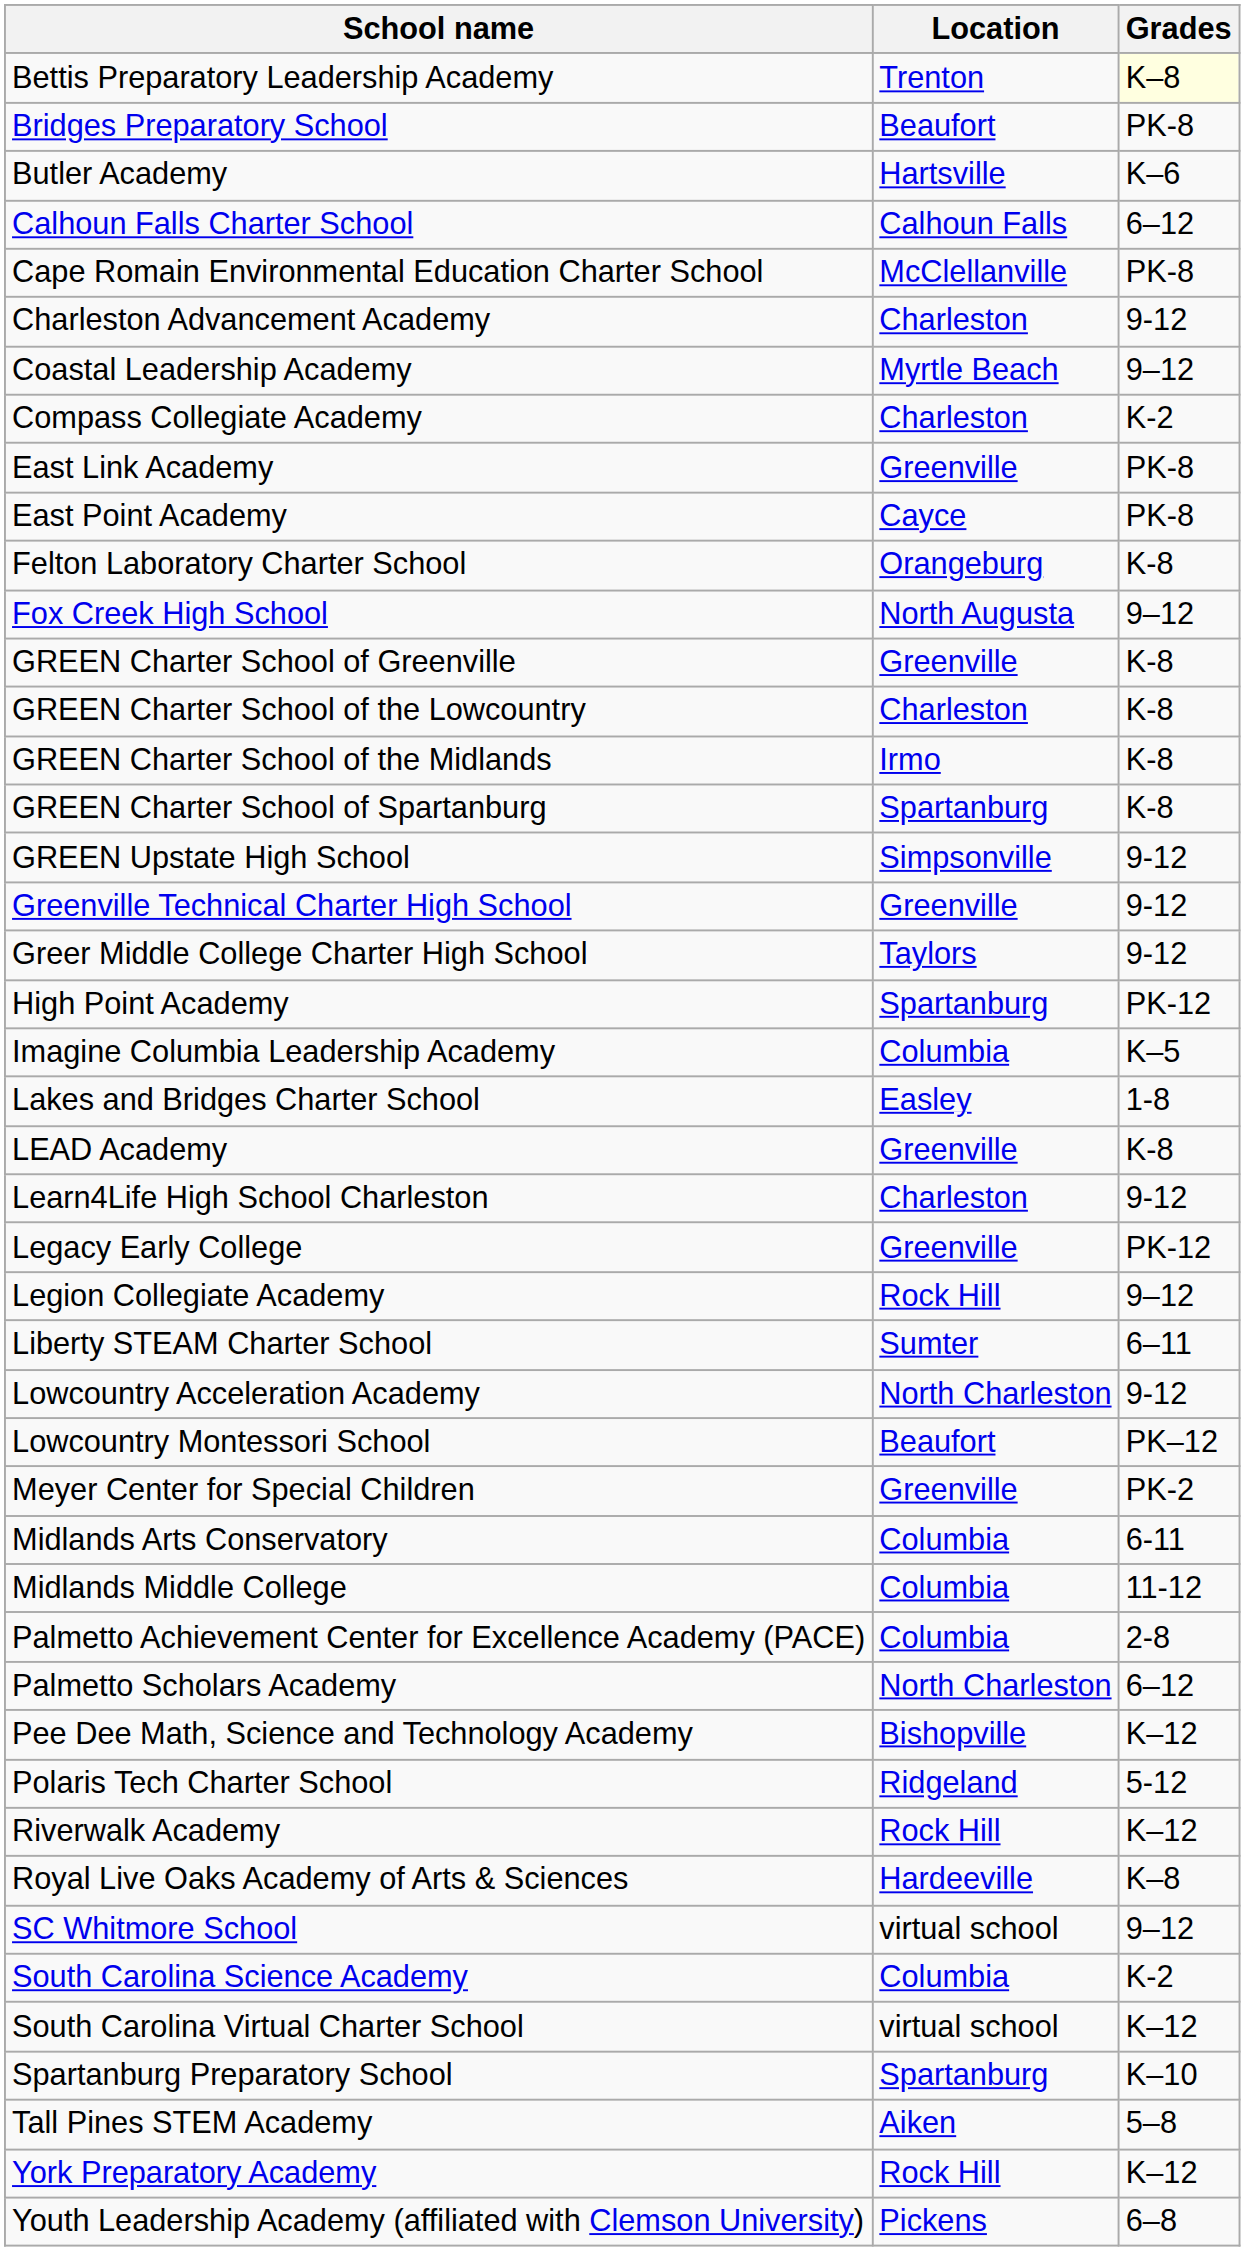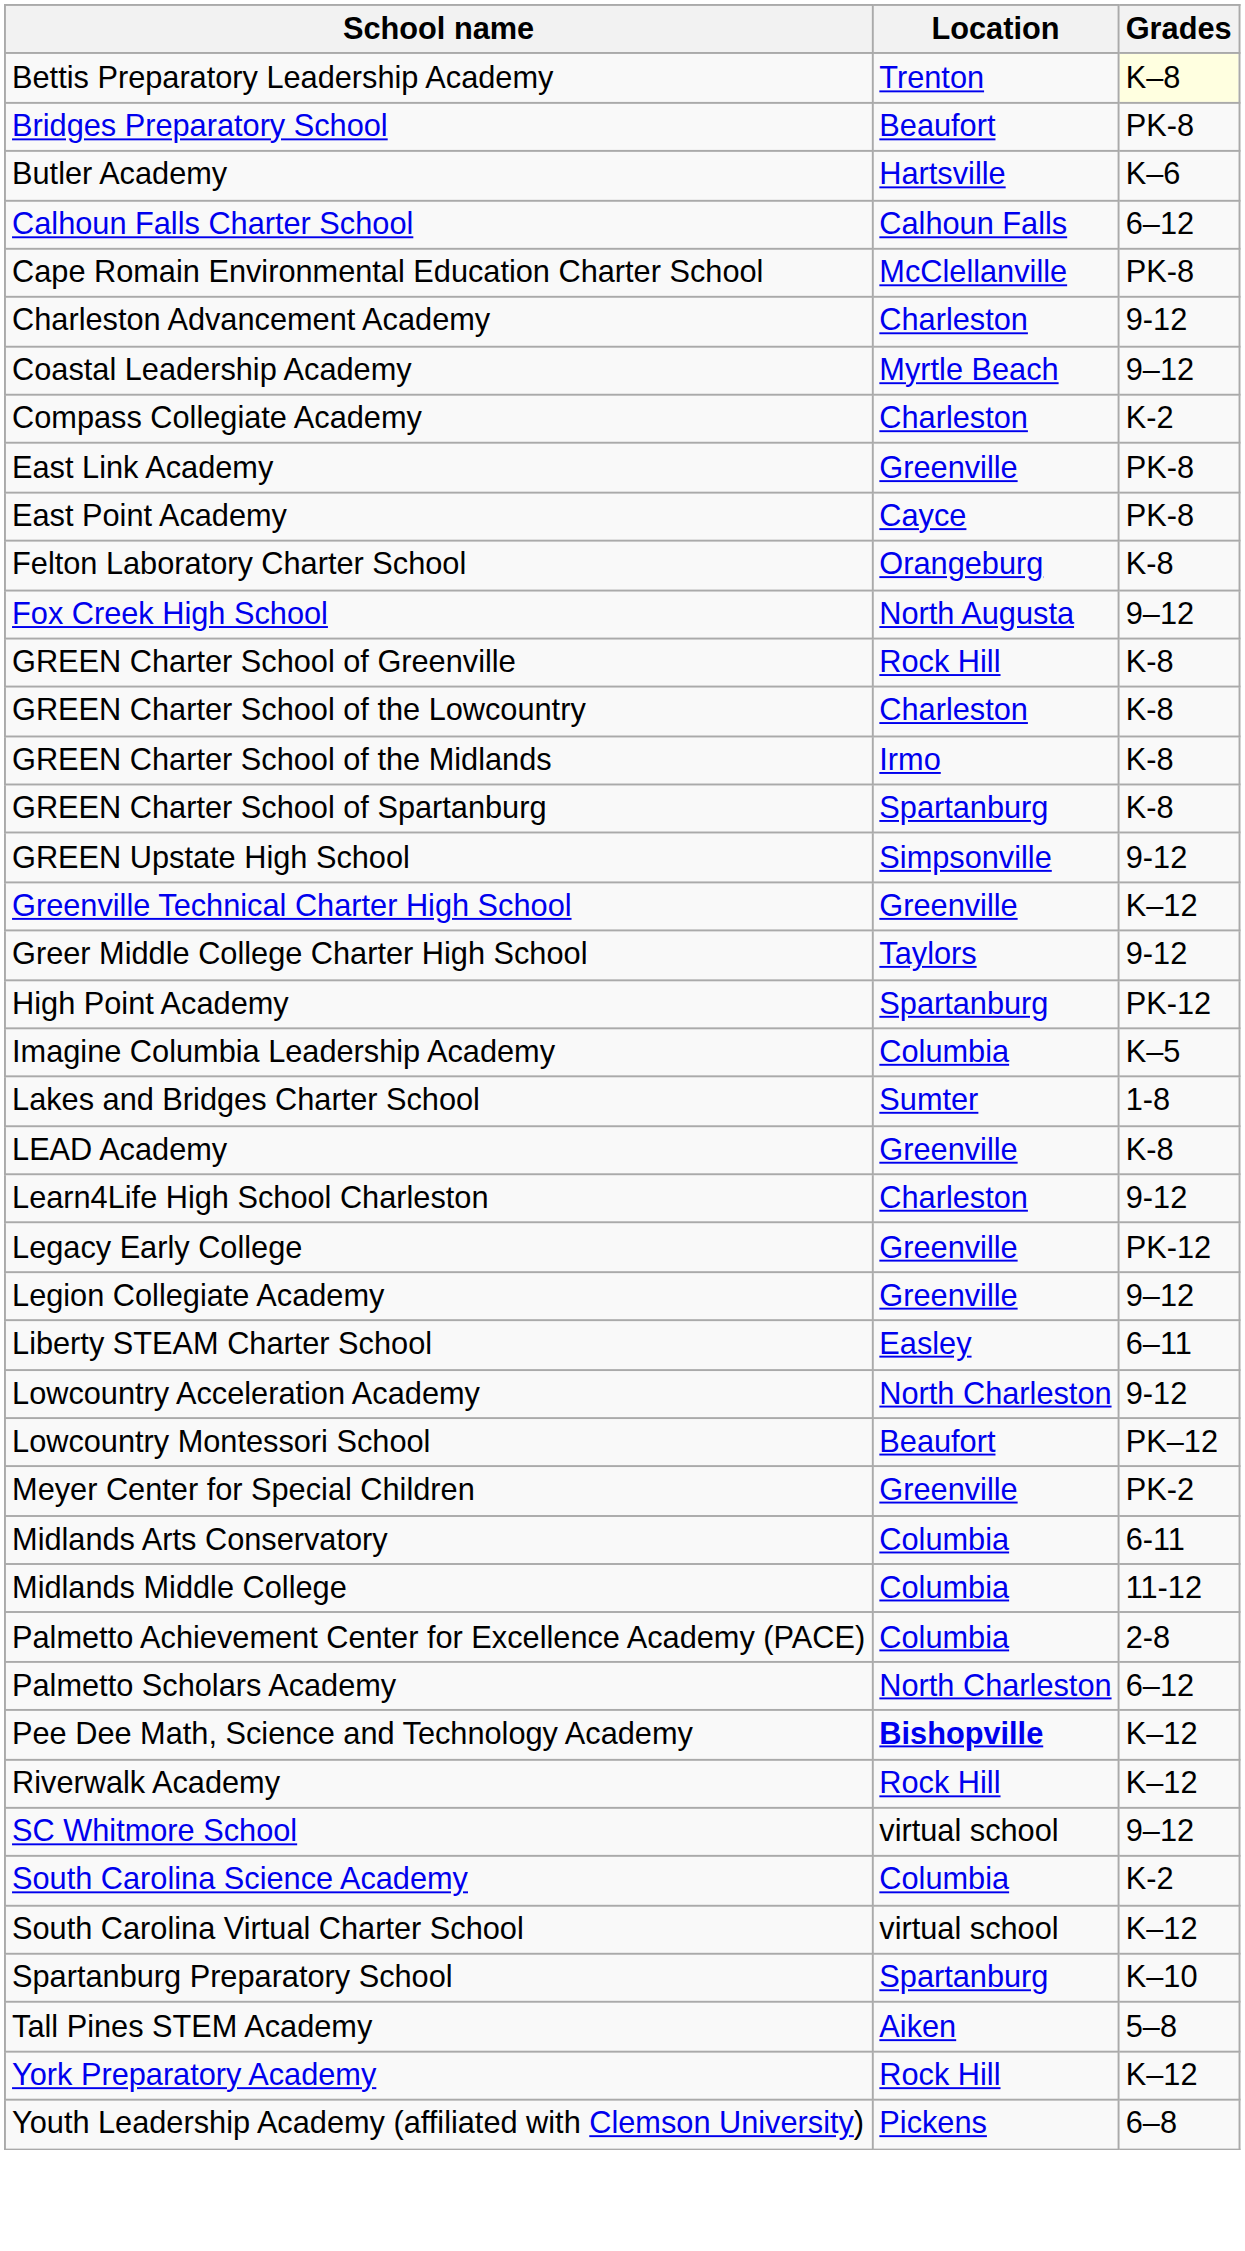 <table class="wikitable" border="1">
 <tr>
 <th>School name</th>
 <th>Location</th>
 <th>Grades</th>
 </tr>
 <tr>
 <td>Bettis Preparatory Leadership Academy</td>
 <td><a href='#'>Trenton</a></td>
 <td style="background: lightyellow;">K–8</td>
 </tr>
 <tr>
 <td><a href='#'>Bridges Preparatory School</a></td>
 <td><a href='#'>Beaufort</a></td>
 <td>PK-8</td>
 </tr>
 <tr>
 <td>Butler Academy</td>
 <td><a href='#'>Hartsville</a></td>
 <td>K–6</td>
 </tr>
 <tr>
 <td><a href='#'>Calhoun Falls Charter School</a></td>
 <td><a href='#'>Calhoun Falls</a></td>
 <td>6–12</td>
 </tr>
 <tr>
 <td>Cape Romain Environmental Education Charter School</td>
 <td><a href='#'>McClellanville</a></td>
 <td>PK-8</td>
 </tr>
 <tr>
 <td>Charleston Advancement Academy</td>
 <td><a href='#'>Charleston</a></td>
 <td>9-12</td>
 </tr>
 <tr>
 <td>Coastal Leadership Academy</td>
 <td><a href='#'>Myrtle Beach</a></td>
 <td>9–12</td>
 </tr>
 <tr>
 <td>Compass Collegiate Academy</td>
 <td><a href='#'>Charleston</a></td>
 <td>K-2</td>
 </tr>
 <tr>
 <td>East Link Academy</td>
 <td><a href='#'>Greenville</a></td>
 <td>PK-8</td>
 </tr>
 <tr>
 <td>East Point Academy</td>
 <td><a href='#'>Cayce</a></td>
 <td>PK-8</td>
 </tr>
 <tr>
 <td>Felton Laboratory Charter School</td>
 <td><a href='#'>Orangeburg</a></td>
 <td>K-8</td>
 </tr>
 <tr>
 <td><a href='#'>Fox Creek High School</a></td>
 <td><a href='#'>North Augusta</a></td>
 <td>9–12</td>
 </tr>
 <tr>
 <td>GREEN Charter School of Greenville</td>
-<td><a href='#'>Greenville</a></td>
+<td><a href='#'>Rock Hill</a></td>
 <td>K-8</td>
 </tr>
 <tr>
 <td>GREEN Charter School of the Lowcountry</td>
 <td><a href='#'>Charleston</a></td>
 <td>K-8</td>
 </tr>
 <tr>
 <td>GREEN Charter School of the Midlands</td>
 <td><a href='#'>Irmo</a></td>
 <td>K-8</td>
 </tr>
 <tr>
 <td>GREEN Charter School of Spartanburg</td>
 <td><a href='#'>Spartanburg</a></td>
 <td>K-8</td>
 </tr>
 <tr>
 <td>GREEN Upstate High School</td>
 <td><a href='#'>Simpsonville</a></td>
 <td>9-12</td>
 </tr>
 <tr>
 <td><a href='#'>Greenville Technical Charter High School</a></td>
 <td><a href='#'>Greenville</a></td>
-<td>9-12</td>
+<td>K–12</td>
 </tr>
 <tr>
 <td>Greer Middle College Charter High School</td>
 <td><a href='#'>Taylors</a></td>
 <td>9-12</td>
 </tr>
 <tr>
 <td>High Point Academy</td>
 <td><a href='#'>Spartanburg</a></td>
 <td>PK-12</td>
 </tr>
 <tr>
 <td>Imagine Columbia Leadership Academy</td>
 <td><a href='#'>Columbia</a></td>
 <td>K–5</td>
 </tr>
 <tr>
 <td>Lakes and Bridges Charter School</td>
-<td><a href='#'>Easley</a></td>
+<td><a href='#'>Sumter</a></td>
 <td>1-8</td>
 </tr>
 <tr>
 <td>LEAD Academy</td>
 <td><a href='#'>Greenville</a></td>
 <td>K-8</td>
 </tr>
 <tr>
 <td>Learn4Life High School Charleston</td>
 <td><a href='#'>Charleston</a></td>
 <td>9-12</td>
 </tr>
 <tr>
 <td>Legacy Early College</td>
 <td><a href='#'>Greenville</a></td>
 <td>PK-12</td>
 </tr>
 <tr>
 <td>Legion Collegiate Academy</td>
-<td><a href='#'>Rock Hill</a></td>
+<td><a href='#'>Greenville</a></td>
 <td>9–12</td>
 </tr>
 <tr>
 <td>Liberty STEAM Charter School</td>
-<td><a href='#'>Sumter</a></td>
+<td><a href='#'>Easley</a></td>
 <td>6–11</td>
 </tr>
 <tr>
 <td>Lowcountry Acceleration Academy</td>
 <td><a href='#'>North Charleston</a></td>
 <td>9-12</td>
 </tr>
 <tr>
 <td>Lowcountry Montessori School</td>
 <td><a href='#'>Beaufort</a></td>
 <td>PK–12</td>
 </tr>
 <tr>
 <td>Meyer Center for Special Children</td>
 <td><a href='#'>Greenville</a></td>
 <td>PK-2</td>
 </tr>
 <tr>
 <td>Midlands Arts Conservatory</td>
 <td><a href='#'>Columbia</a></td>
 <td>6-11</td>
 </tr>
 <tr>
 <td>Midlands Middle College</td>
 <td><a href='#'>Columbia</a></td>
 <td>11-12</td>
 </tr>
 <tr>
 <td>Palmetto Achievement Center for Excellence Academy (PACE)</td>
 <td><a href='#'>Columbia</a></td>
 <td>2-8</td>
 </tr>
 <tr>
 <td>Palmetto Scholars Academy</td>
 <td><a href='#'>North Charleston</a></td>
 <td>6–12</td>
 </tr>
 <tr>
 <td>Pee Dee Math, Science and Technology Academy</td>
-<td><a href='#'>Bishopville</a></td>
+<td><strong><a href='#'>Bishopville</a></strong></td>
 <td>K–12</td>
-</tr>
-<tr>
-<td>Polaris Tech Charter School</td>
-<td><a href='#'>Ridgeland</a></td>
-<td>5-12</td>
 </tr>
 <tr>
 <td>Riverwalk Academy</td>
 <td><a href='#'>Rock Hill</a></td>
 <td>K–12</td>
-</tr>
-<tr>
-<td>Royal Live Oaks Academy of Arts & Sciences</td>
-<td><a href='#'>Hardeeville</a></td>
-<td>K–8</td>
 </tr>
 <tr>
 <td><a href='#'>SC Whitmore School</a></td>
 <td>virtual school</td>
 <td>9–12</td>
 </tr>
 <tr>
 <td><a href='#'>South Carolina Science Academy</a></td>
 <td><a href='#'>Columbia</a></td>
 <td>K-2</td>
 </tr>
 <tr>
 <td>South Carolina Virtual Charter School</td>
 <td>virtual school</td>
 <td>K–12</td>
 </tr>
 <tr>
 <td>Spartanburg Preparatory School</td>
 <td><a href='#'>Spartanburg</a></td>
 <td>K–10</td>
 </tr>
 <tr>
 <td>Tall Pines STEM Academy</td>
 <td><a href='#'>Aiken</a></td>
 <td>5–8</td>
 </tr>
 <tr>
 <td><a href='#'>York Preparatory Academy</a></td>
 <td><a href='#'>Rock Hill</a></td>
 <td>K–12</td>
 </tr>
 <tr>
 <td>Youth Leadership Academy (affiliated with <a href='#'>Clemson University</a>)</td>
 <td><a href='#'>Pickens</a></td>
 <td>6–8</td>
 </tr>
 </table>
